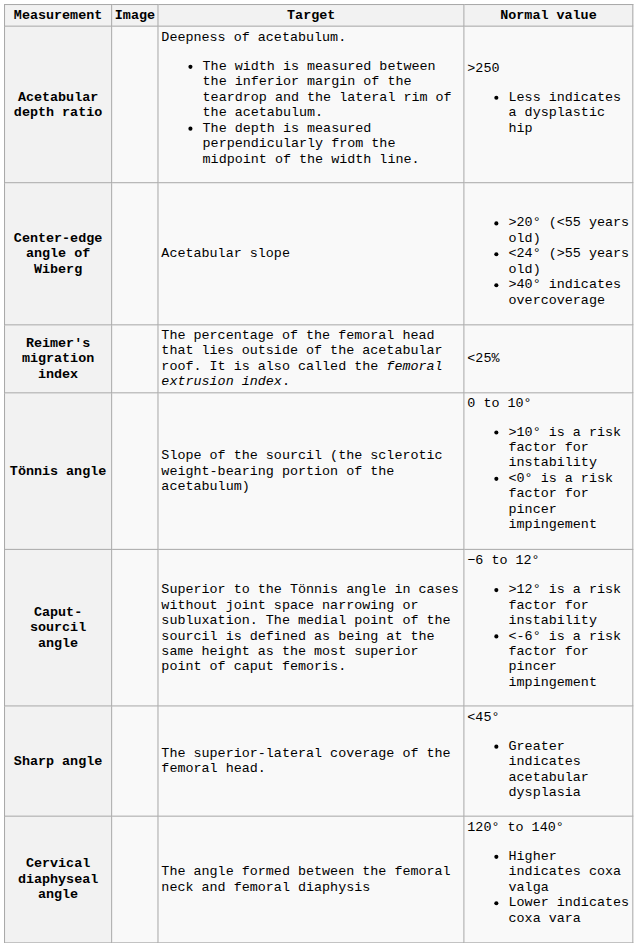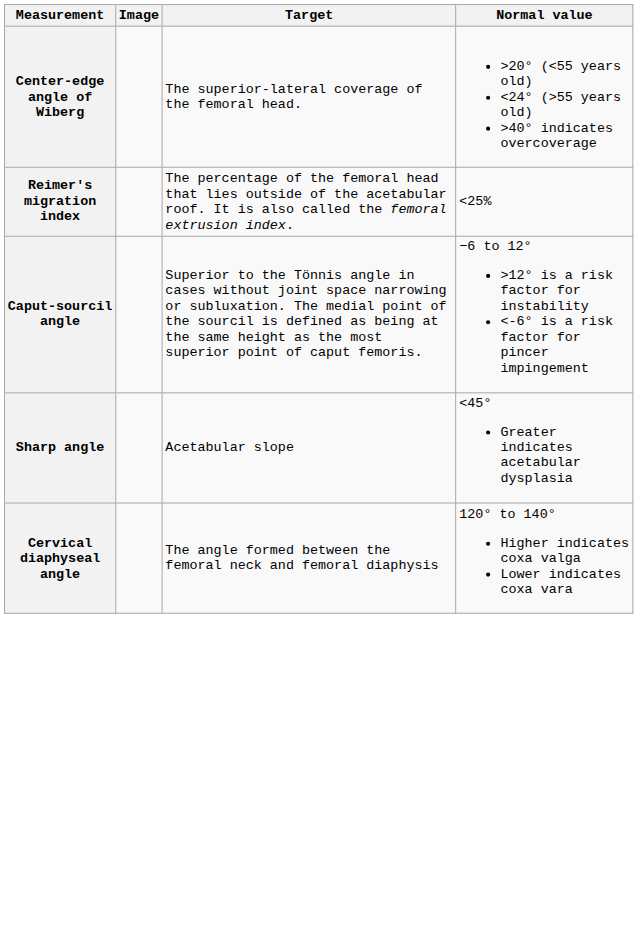 <table class="wikitable">
 <tr>
 <th>Measurement</th>
 <th>Image</th>
 <th>Target</th>
 <th>Normal value</th>
 </tr>
 <tr>
-<th>Acetabular depth ratio</th>
-<td></td>
-<td>Deepness of acetabulum.<br><ul><li>The width is measured between the inferior margin of the teardrop and the lateral rim of the acetabulum.</li><li>The depth is measured perpendicularly from the midpoint of the width line.</li></ul></td>
-<td>>250<br><ul><li>Less indicates a dysplastic hip</li></ul></td>
-</tr>
-<tr>
 <th>Center-edge angle of Wiberg</th>
 <td></td>
-<td>Acetabular slope</td>
+<td>The superior-lateral coverage of the femoral head.</td>
 <td><br><ul><li>>20° (<55 years old)</li><li><24° (>55 years old)</li><li>>40° indicates overcoverage</li></ul></td>
 </tr>
 <tr>
 <th>Reimer's migration index</th>
 <td></td>
 <td>The percentage of the femoral head that lies outside of the acetabular roof. It is also called the <em>femoral extrusion index</em>.</td>
 <td><25%</td>
-</tr>
-<tr>
-<th>Tönnis angle</th>
-<td></td>
-<td>Slope of the sourcil (the sclerotic weight-bearing portion of the acetabulum)</td>
-<td>0 to 10°<br><ul><li>>10° is a risk factor for instability</li><li><0° is a risk factor for pincer impingement</li></ul></td>
 </tr>
 <tr>
 <th>Caput-sourcil angle</th>
 <td></td>
 <td>Superior to the Tönnis angle in cases without joint space narrowing or subluxation. The medial point of the sourcil is defined as being at the same height as the most superior point of caput femoris.</td>
 <td>−6 to 12°<br><ul><li>>12° is a risk factor for instability</li><li><-6° is a risk factor for pincer impingement</li></ul></td>
 </tr>
 <tr>
 <th>Sharp angle</th>
 <td></td>
-<td>The superior-lateral coverage of the femoral head.</td>
+<td>Acetabular slope</td>
 <td><45°<br><ul><li>Greater indicates acetabular dysplasia</li></ul></td>
 </tr>
 <tr>
 <th>Cervical diaphyseal angle</th>
 <td></td>
 <td>The angle formed between the femoral neck and femoral diaphysis</td>
 <td>120° to 140°<br><ul><li>Higher indicates coxa valga</li><li>Lower indicates coxa vara</li></ul></td>
 </tr>
 </table>
